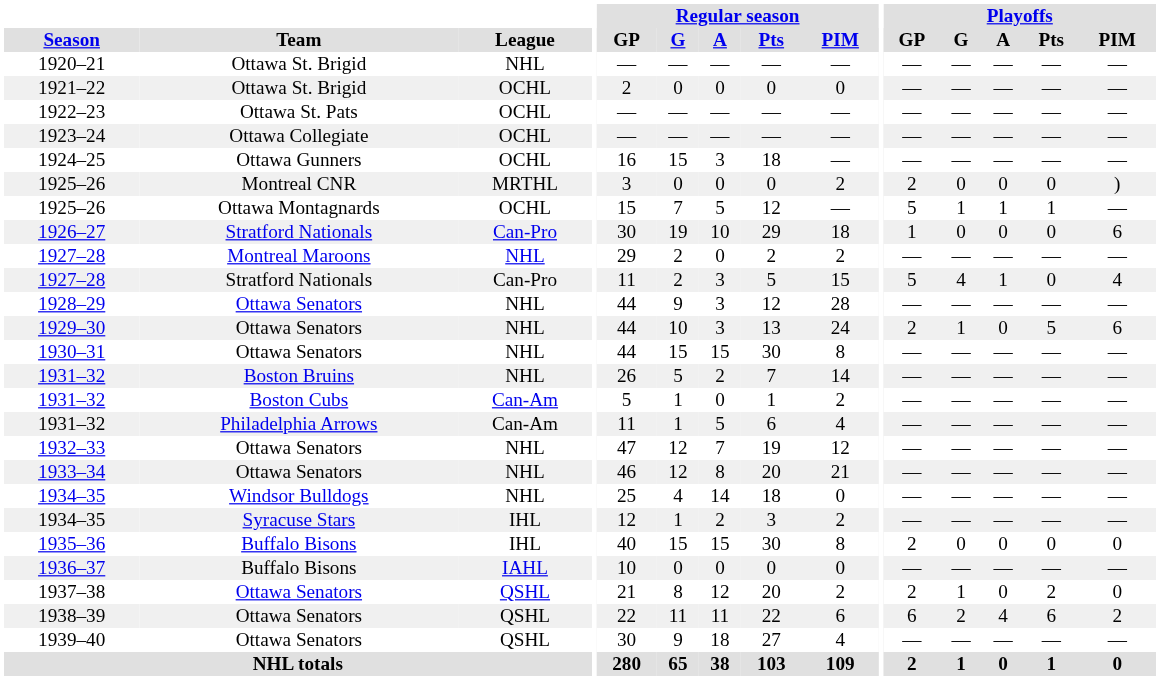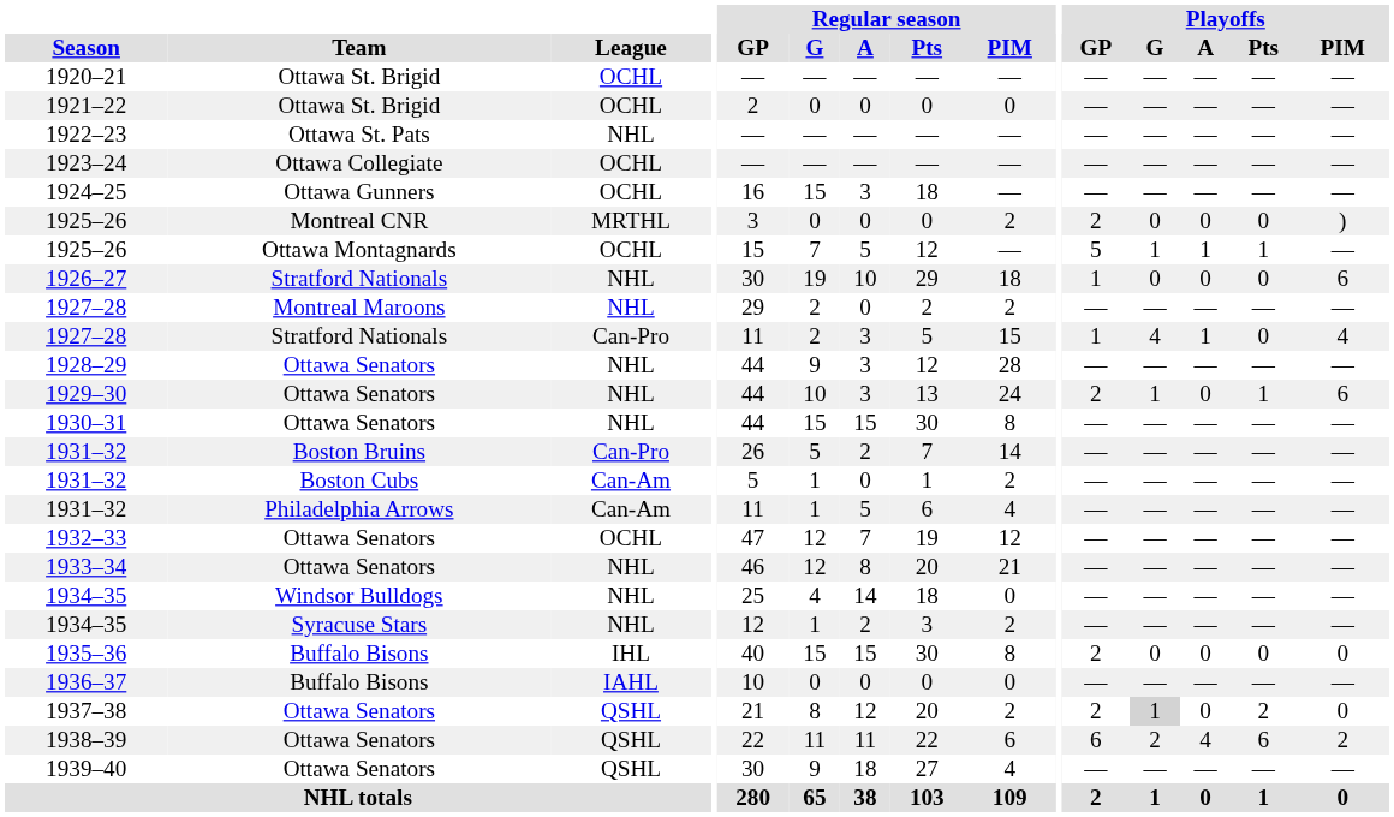 <table border="0" cellpadding="1" cellspacing="0" style="text-align:center; width:60em">
 <tr bgcolor="#e0e0e0">
 <th colspan="3" bgcolor="#ffffff"></th>
 <th rowspan="100" bgcolor="#ffffff"></th>
 <th colspan="5"><a href='#'>Regular season</a></th>
 <th rowspan="100" bgcolor="#ffffff"></th>
 <th colspan="5"><a href='#'>Playoffs</a></th>
 </tr>
 <tr bgcolor="#e0e0e0">
 <th><a href='#'>Season</a></th>
 <th>Team</th>
 <th>League</th>
 <th>GP</th>
 <th><a href='#'>G</a></th>
 <th><a href='#'>A</a></th>
 <th><a href='#'>Pts</a></th>
 <th><a href='#'>PIM</a></th>
 <th>GP</th>
 <th>G</th>
 <th>A</th>
 <th>Pts</th>
 <th>PIM</th>
 </tr>
 <tr>
 <td>1920–21</td>
 <td>Ottawa St. Brigid</td>
-<td>NHL</td>
+<td><a href='#'>OCHL</a></td>
 <td>—</td>
 <td>—</td>
 <td>—</td>
 <td>—</td>
 <td>—</td>
 <td>—</td>
 <td>—</td>
 <td>—</td>
 <td>—</td>
 <td>—</td>
 </tr>
 <tr bgcolor="#f0f0f0">
 <td>1921–22</td>
 <td>Ottawa St. Brigid</td>
 <td>OCHL</td>
 <td>2</td>
 <td>0</td>
 <td>0</td>
 <td>0</td>
 <td>0</td>
 <td>—</td>
 <td>—</td>
 <td>—</td>
 <td>—</td>
 <td>—</td>
 </tr>
 <tr>
 <td>1922–23</td>
 <td>Ottawa St. Pats</td>
-<td>OCHL</td>
+<td>NHL</td>
 <td>—</td>
 <td>—</td>
 <td>—</td>
 <td>—</td>
 <td>—</td>
 <td>—</td>
 <td>—</td>
 <td>—</td>
 <td>—</td>
 <td>—</td>
 </tr>
 <tr bgcolor="#f0f0f0">
 <td>1923–24</td>
 <td>Ottawa Collegiate</td>
 <td>OCHL</td>
 <td>—</td>
 <td>—</td>
 <td>—</td>
 <td>—</td>
 <td>—</td>
 <td>—</td>
 <td>—</td>
 <td>—</td>
 <td>—</td>
 <td>—</td>
 </tr>
 <tr>
 <td>1924–25</td>
 <td>Ottawa Gunners</td>
 <td>OCHL</td>
 <td>16</td>
 <td>15</td>
 <td>3</td>
 <td>18</td>
 <td>—</td>
 <td>—</td>
 <td>—</td>
 <td>—</td>
 <td>—</td>
 <td>—</td>
 </tr>
 <tr bgcolor="#f0f0f0">
 <td>1925–26</td>
 <td>Montreal CNR</td>
 <td>MRTHL</td>
 <td>3</td>
 <td>0</td>
 <td>0</td>
 <td>0</td>
 <td>2</td>
 <td>2</td>
 <td>0</td>
 <td>0</td>
 <td>0</td>
 <td>)</td>
 </tr>
 <tr>
 <td>1925–26</td>
 <td>Ottawa Montagnards</td>
 <td>OCHL</td>
 <td>15</td>
 <td>7</td>
 <td>5</td>
 <td>12</td>
 <td>—</td>
 <td>5</td>
 <td>1</td>
 <td>1</td>
 <td>1</td>
 <td>—</td>
 </tr>
 <tr bgcolor="#f0f0f0">
 <td><a href='#'>1926–27</a></td>
 <td><a href='#'>Stratford Nationals</a></td>
-<td><a href='#'>Can-Pro</a></td>
+<td>NHL</td>
 <td>30</td>
 <td>19</td>
 <td>10</td>
 <td>29</td>
 <td>18</td>
 <td>1</td>
 <td>0</td>
 <td>0</td>
 <td>0</td>
 <td>6</td>
 </tr>
 <tr>
 <td><a href='#'>1927–28</a></td>
 <td><a href='#'>Montreal Maroons</a></td>
 <td><a href='#'>NHL</a></td>
 <td>29</td>
 <td>2</td>
 <td>0</td>
 <td>2</td>
 <td>2</td>
 <td>—</td>
 <td>—</td>
 <td>—</td>
 <td>—</td>
 <td>—</td>
 </tr>
 <tr bgcolor="#f0f0f0">
 <td><a href='#'>1927–28</a></td>
 <td>Stratford Nationals</td>
 <td>Can-Pro</td>
 <td>11</td>
 <td>2</td>
 <td>3</td>
 <td>5</td>
 <td>15</td>
-<td>5</td>
+<td>1</td>
 <td>4</td>
 <td>1</td>
 <td>0</td>
 <td>4</td>
 </tr>
 <tr>
 <td><a href='#'>1928–29</a></td>
 <td><a href='#'>Ottawa Senators</a></td>
 <td>NHL</td>
 <td>44</td>
 <td>9</td>
 <td>3</td>
 <td>12</td>
 <td>28</td>
 <td>—</td>
 <td>—</td>
 <td>—</td>
 <td>—</td>
 <td>—</td>
 </tr>
 <tr bgcolor="#f0f0f0">
 <td><a href='#'>1929–30</a></td>
 <td>Ottawa Senators</td>
 <td>NHL</td>
 <td>44</td>
 <td>10</td>
 <td>3</td>
 <td>13</td>
 <td>24</td>
 <td>2</td>
 <td>1</td>
 <td>0</td>
-<td>5</td>
+<td>1</td>
 <td>6</td>
 </tr>
 <tr>
 <td><a href='#'>1930–31</a></td>
 <td>Ottawa Senators</td>
 <td>NHL</td>
 <td>44</td>
 <td>15</td>
 <td>15</td>
 <td>30</td>
 <td>8</td>
 <td>—</td>
 <td>—</td>
 <td>—</td>
 <td>—</td>
 <td>—</td>
 </tr>
 <tr bgcolor="#f0f0f0">
 <td><a href='#'>1931–32</a></td>
 <td><a href='#'>Boston Bruins</a></td>
-<td>NHL</td>
+<td><a href='#'>Can-Pro</a></td>
 <td>26</td>
 <td>5</td>
 <td>2</td>
 <td>7</td>
 <td>14</td>
 <td>—</td>
 <td>—</td>
 <td>—</td>
 <td>—</td>
 <td>—</td>
 </tr>
 <tr>
 <td><a href='#'>1931–32</a></td>
 <td><a href='#'>Boston Cubs</a></td>
 <td><a href='#'>Can-Am</a></td>
 <td>5</td>
 <td>1</td>
 <td>0</td>
 <td>1</td>
 <td>2</td>
 <td>—</td>
 <td>—</td>
 <td>—</td>
 <td>—</td>
 <td>—</td>
 </tr>
 <tr bgcolor="#f0f0f0">
 <td>1931–32</td>
 <td><a href='#'>Philadelphia Arrows</a></td>
 <td>Can-Am</td>
 <td>11</td>
 <td>1</td>
 <td>5</td>
 <td>6</td>
 <td>4</td>
 <td>—</td>
 <td>—</td>
 <td>—</td>
 <td>—</td>
 <td>—</td>
 </tr>
 <tr>
 <td><a href='#'>1932–33</a></td>
 <td>Ottawa Senators</td>
-<td>NHL</td>
+<td>OCHL</td>
 <td>47</td>
 <td>12</td>
 <td>7</td>
 <td>19</td>
 <td>12</td>
 <td>—</td>
 <td>—</td>
 <td>—</td>
 <td>—</td>
 <td>—</td>
 </tr>
 <tr bgcolor="#f0f0f0">
 <td><a href='#'>1933–34</a></td>
 <td>Ottawa Senators</td>
 <td>NHL</td>
 <td>46</td>
 <td>12</td>
 <td>8</td>
 <td>20</td>
 <td>21</td>
 <td>—</td>
 <td>—</td>
 <td>—</td>
 <td>—</td>
 <td>—</td>
 </tr>
 <tr>
 <td><a href='#'>1934–35</a></td>
 <td><a href='#'>Windsor Bulldogs</a></td>
 <td>NHL</td>
 <td>25</td>
 <td>4</td>
 <td>14</td>
 <td>18</td>
 <td>0</td>
 <td>—</td>
 <td>—</td>
 <td>—</td>
 <td>—</td>
 <td>—</td>
 </tr>
 <tr bgcolor="#f0f0f0">
 <td>1934–35</td>
 <td><a href='#'>Syracuse Stars</a></td>
-<td>IHL</td>
+<td>NHL</td>
 <td>12</td>
 <td>1</td>
 <td>2</td>
 <td>3</td>
 <td>2</td>
 <td>—</td>
 <td>—</td>
 <td>—</td>
 <td>—</td>
 <td>—</td>
 </tr>
 <tr>
 <td><a href='#'>1935–36</a></td>
 <td><a href='#'>Buffalo Bisons</a></td>
 <td>IHL</td>
 <td>40</td>
 <td>15</td>
 <td>15</td>
 <td>30</td>
 <td>8</td>
 <td>2</td>
 <td>0</td>
 <td>0</td>
 <td>0</td>
 <td>0</td>
 </tr>
 <tr bgcolor="#f0f0f0">
 <td><a href='#'>1936–37</a></td>
 <td>Buffalo Bisons</td>
 <td><a href='#'>IAHL</a></td>
 <td>10</td>
 <td>0</td>
 <td>0</td>
 <td>0</td>
 <td>0</td>
 <td>—</td>
 <td>—</td>
 <td>—</td>
 <td>—</td>
 <td>—</td>
 </tr>
 <tr>
 <td>1937–38</td>
 <td><a href='#'>Ottawa Senators</a></td>
 <td><a href='#'>QSHL</a></td>
 <td>21</td>
 <td>8</td>
 <td>12</td>
 <td>20</td>
 <td>2</td>
 <td>2</td>
-<td>1</td>
+<td style="background: lightgrey;">1</td>
 <td>0</td>
 <td>2</td>
 <td>0</td>
 </tr>
 <tr bgcolor="#f0f0f0">
 <td>1938–39</td>
 <td>Ottawa Senators</td>
 <td>QSHL</td>
 <td>22</td>
 <td>11</td>
 <td>11</td>
 <td>22</td>
 <td>6</td>
 <td>6</td>
 <td>2</td>
 <td>4</td>
 <td>6</td>
 <td>2</td>
 </tr>
 <tr>
 <td>1939–40</td>
 <td>Ottawa Senators</td>
 <td>QSHL</td>
 <td>30</td>
 <td>9</td>
 <td>18</td>
 <td>27</td>
 <td>4</td>
 <td>—</td>
 <td>—</td>
 <td>—</td>
 <td>—</td>
 <td>—</td>
 </tr>
 <tr bgcolor="#e0e0e0">
 <th colspan="3">NHL totals</th>
 <th>280</th>
 <th>65</th>
 <th>38</th>
 <th>103</th>
 <th>109</th>
 <th>2</th>
 <th>1</th>
 <th>0</th>
 <th>1</th>
 <th>0</th>
 </tr>
 </table>
